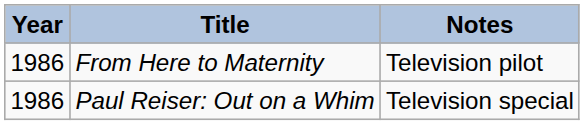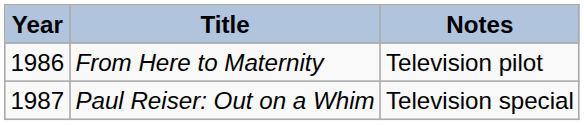 <table class="wikitable" style="font-size:95%;">
 <tr>
 <th style="background:#B0C4DE;">Year</th>
 <th style="background:#B0C4DE;">Title</th>
 <th style="background:#B0C4DE;">Notes</th>
 </tr>
 <tr>
 <td>1986</td>
 <td><em>From Here to Maternity</em></td>
 <td>Television pilot</td>
 </tr>
 <tr>
-<td>1986</td>
+<td>1987</td>
 <td><em>Paul Reiser: Out on a Whim</em></td>
 <td>Television special</td>
 </tr>
 </table>
